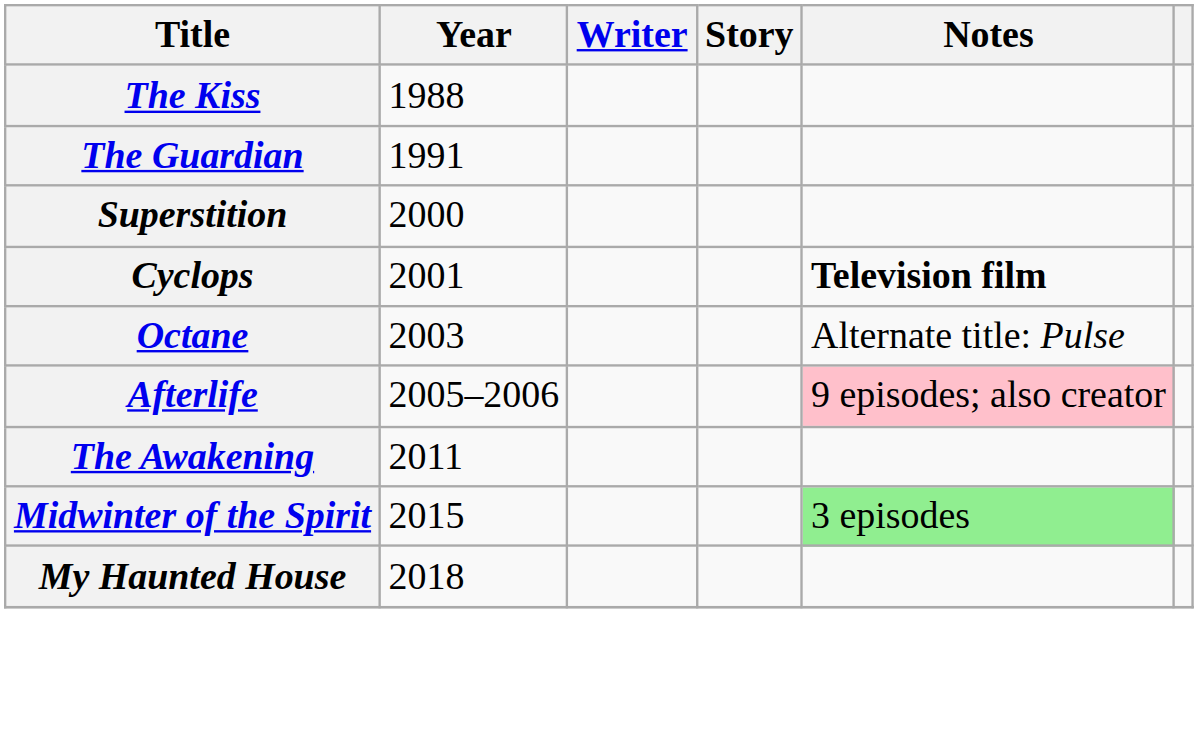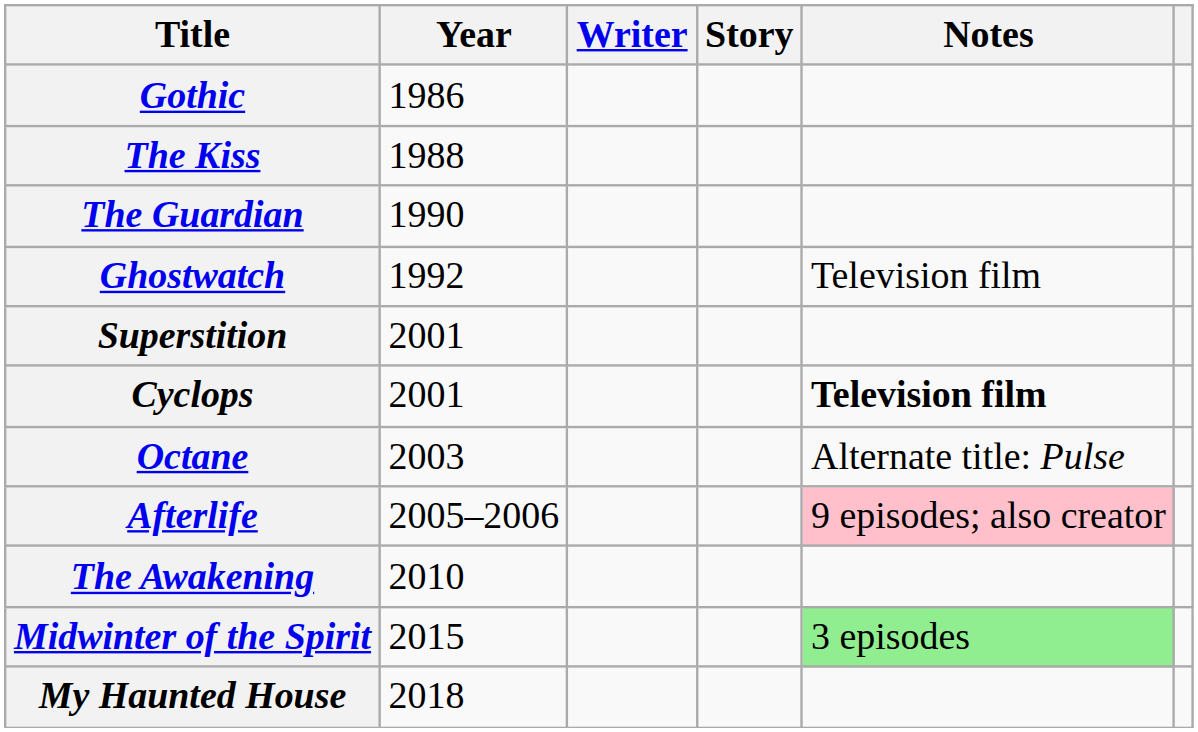 <table class="wikitable sortable plainrowheaders">
 <tr>
 <th>Title</th>
 <th>Year</th>
 <th><a href='#'>Writer</a></th>
 <th>Story</th>
 <th class=unsortable>Notes</th>
 <th class=unsortable></th>
+</tr>
+<tr>
+<th scope="row"><em><a href='#'>Gothic</a></em></th>
+<td>1986</td>
+<td></td>
+<td></td>
+<td></td>
+<td style="text-align:center;"></td>
 </tr>
 <tr>
 <th scope="row" data-sort-value="Kiss"><em><a href='#'>The Kiss</a></em></th>
 <td>1988</td>
 <td></td>
 <td></td>
 <td></td>
 <td style="text-align:center;"></td>
 </tr>
 <tr>
 <th scope="row" data-sort=value="Guardian"><em><a href='#'>The Guardian</a></em></th>
-<td>1991</td>
+<td>1990</td>
 <td></td>
 <td></td>
 <td></td>
 <td style="text-align:center;"></td>
 </tr>
 <tr>
+<th scope="row"><em><a href='#'>Ghostwatch</a></em></th>
+<td>1992</td>
+<td></td>
+<td></td>
+<td>Television film</td>
+<td style="text-align:center;"></td>
+</tr>
+<tr>
 <th scope="row"><em>Superstition</em></th>
-<td>2000</td>
+<td>2001</td>
 <td></td>
 <td></td>
 <td></td>
 <td style="text-align:center;"></td>
 </tr>
 <tr>
 <th scope="row"><em>Cyclops</em></th>
 <td>2001</td>
 <td></td>
 <td></td>
 <td><strong>Television film</strong></td>
 <td style="text-align:center;"></td>
 </tr>
 <tr>
 <th scope="row"><em><a href='#'>Octane</a></em></th>
 <td>2003</td>
 <td></td>
 <td></td>
 <td>Alternate title: <em>Pulse</em></td>
 <td style="text-align:center;"></td>
 </tr>
 <tr>
 <th scope="row"><em><a href='#'>Afterlife</a></em></th>
 <td>2005–2006</td>
 <td></td>
 <td></td>
 <td style="background: pink;">9 episodes; also creator</td>
 <td style="text-align:center;"></td>
 </tr>
 <tr>
 <th scope="row" data-sort-value="Awakening"><em><a href='#'>The Awakening</a></em></th>
-<td>2011</td>
+<td>2010</td>
 <td></td>
 <td></td>
 <td></td>
 <td style="text-align:center;"></td>
 </tr>
 <tr>
 <th scope="row" data-sort-value="Midwinter of the Spririt"><em><a href='#'>Midwinter of the Spirit</a></em></th>
 <td>2015</td>
 <td></td>
 <td></td>
 <td style="background: lightgreen;">3 episodes</td>
 <td></td>
 </tr>
 <tr>
 <th scope="row"><em>My Haunted House</em></th>
 <td>2018</td>
 <td></td>
 <td></td>
 <td></td>
 <td style="text-align:center;"></td>
 </tr>
 <tr>
 </tr>
 </table>
